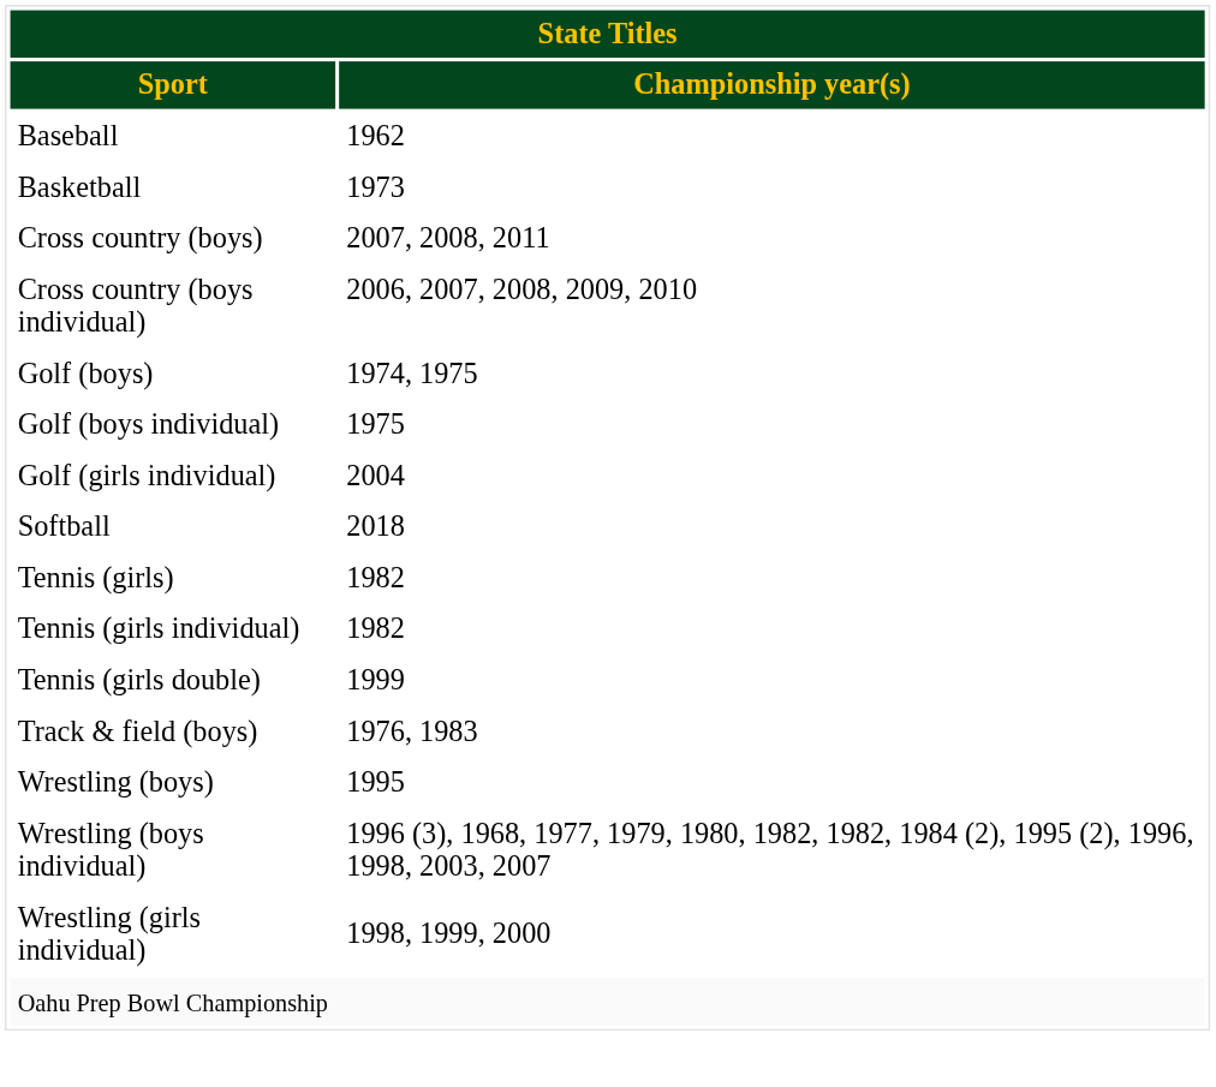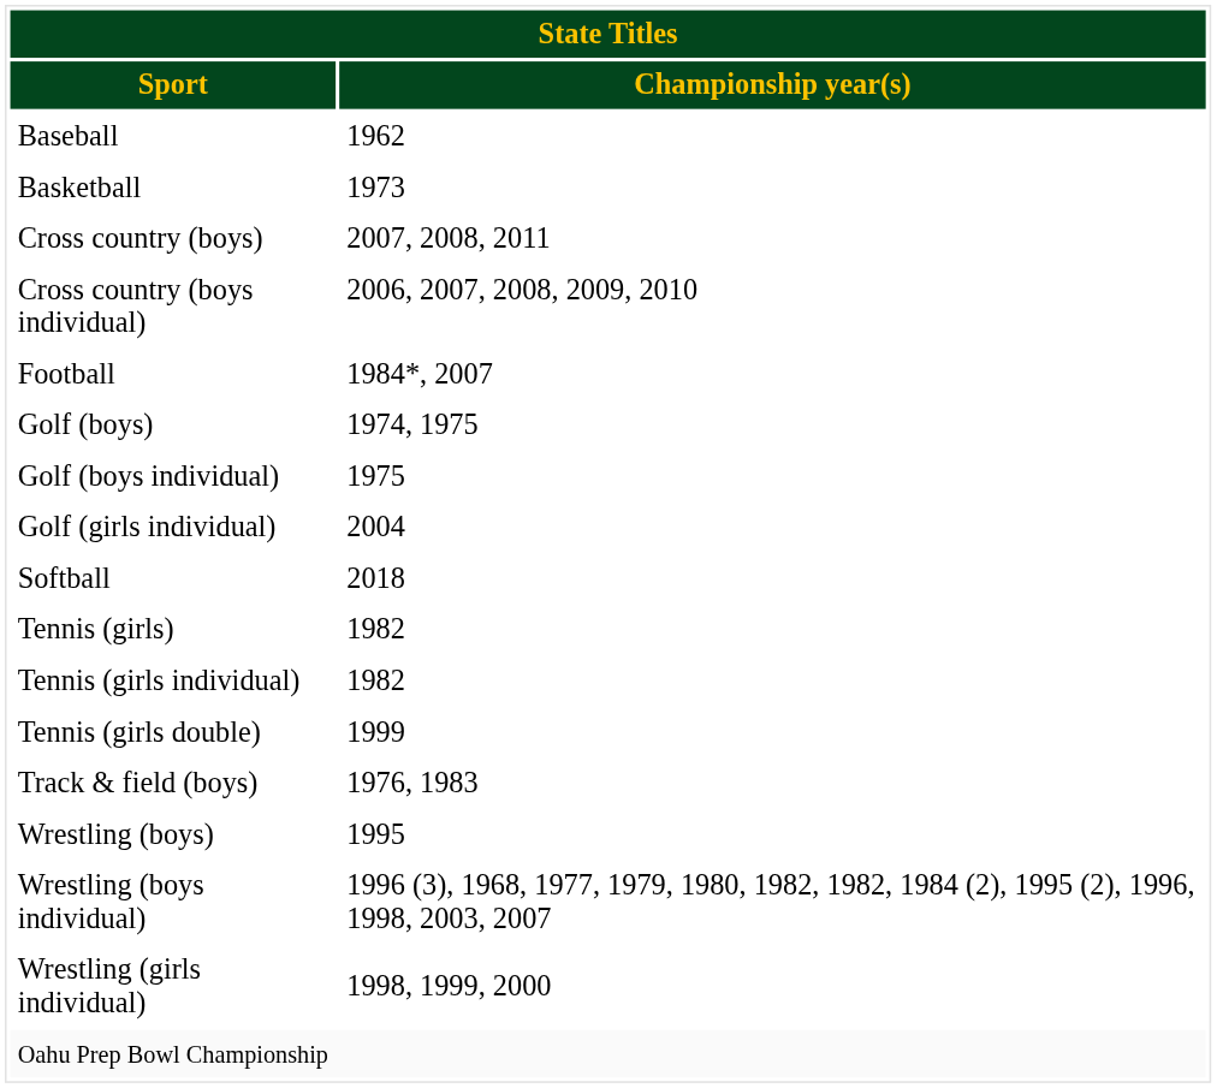 <table cellpadding="4" style="width: 660px; border:1px solid #e2e2e2;">
 <tr>
 <td colspan="2" style="text-align: center; background: #02461D; color: #FCC200;"><strong>State Titles</strong></td>
 </tr>
 <tr>
 <td style="text-align: center; background: #02461D; color: #FCC200; width: 170px;"><strong>Sport</strong></td>
 <td style="text-align: center; background: #02461D; color: #FCC200;"><strong>Championship year(s)</strong></td>
 </tr>
 <tr>
 <td>Baseball</td>
 <td>1962</td>
 </tr>
 <tr>
 <td>Basketball</td>
 <td>1973</td>
 </tr>
 <tr>
 <td>Cross country (boys)</td>
 <td>2007, 2008, 2011</td>
 </tr>
 <tr>
 <td>Cross country (boys individual)</td>
 <td valign="top">2006, 2007, 2008, 2009, 2010</td>
+</tr>
+<tr>
+<td>Football</td>
+<td>1984*, 2007</td>
 </tr>
 <tr>
 <td>Golf (boys)</td>
 <td>1974, 1975</td>
 </tr>
 <tr>
 <td>Golf (boys individual)</td>
 <td>1975</td>
 </tr>
 <tr>
 <td>Golf (girls individual)</td>
 <td>2004</td>
 </tr>
 <tr>
 <td>Softball</td>
 <td>2018</td>
 </tr>
 <tr>
 <td>Tennis (girls)</td>
 <td>1982</td>
 </tr>
 <tr>
 <td>Tennis (girls individual)</td>
 <td>1982</td>
 </tr>
 <tr>
 <td>Tennis (girls double)</td>
 <td>1999</td>
 </tr>
 <tr>
 <td>Track & field  (boys)</td>
 <td>1976, 1983</td>
 </tr>
 <tr>
 <td>Wrestling (boys)</td>
 <td>1995</td>
 </tr>
 <tr>
 <td valign="top">Wrestling (boys individual)</td>
 <td>1996 (3), 1968, 1977, 1979, 1980, 1982, 1982, 1984 (2), 1995 (2), 1996, 1998, 2003, 2007</td>
 </tr>
 <tr>
 <td>Wrestling (girls individual)</td>
 <td>1998, 1999, 2000</td>
 </tr>
 <tr>
 <td colspan="2" style="background-color:#fafafa;"><small> Oahu Prep Bowl Championship</small></td>
 </tr>
 </table>
